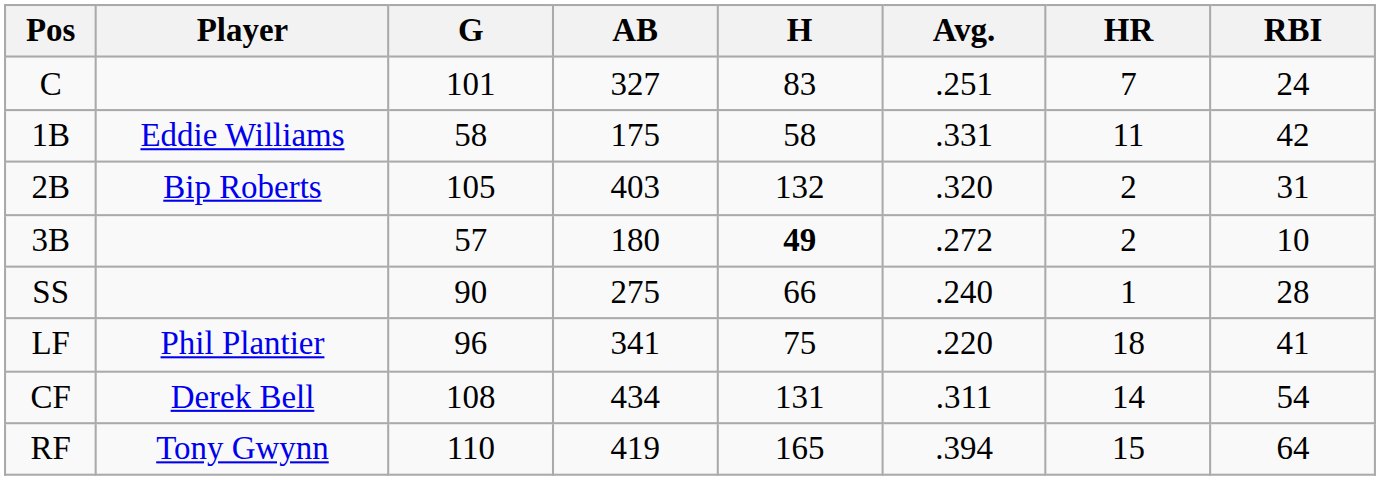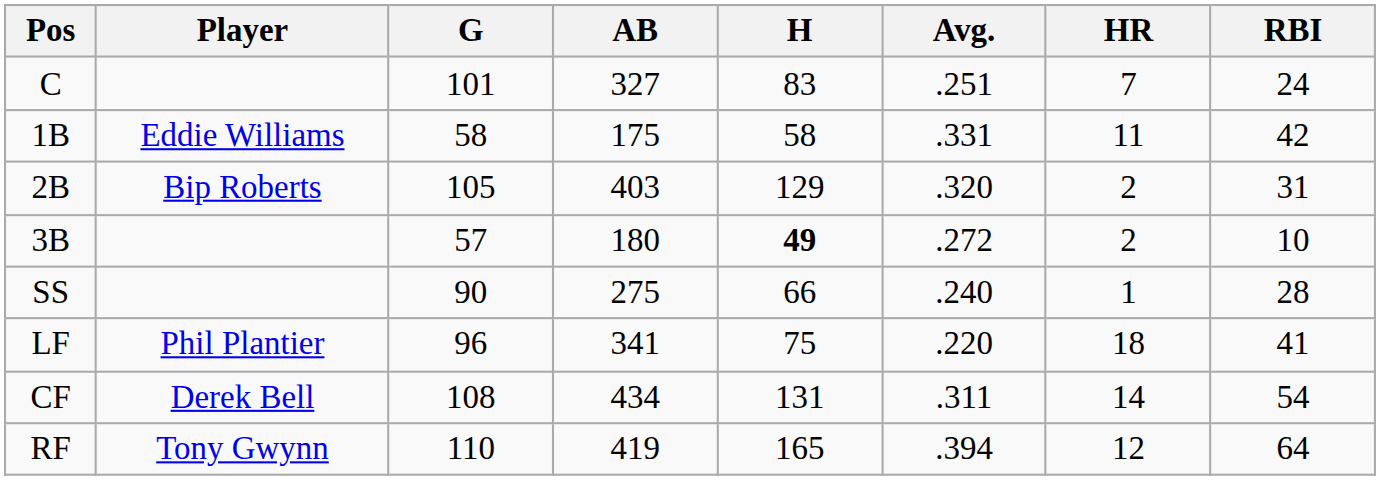 <table class="wikitable sortable">
 <tr>
 <th bgcolor="#DDDDFF" width="5%">Pos</th>
 <th bgcolor="#DDDDFF" width="16%">Player</th>
 <th bgcolor="#DDDDFF" width="9%">G</th>
 <th bgcolor="#DDDDFF" width="9%">AB</th>
 <th bgcolor="#DDDDFF" width="9%">H</th>
 <th bgcolor="#DDDDFF" width="9%">Avg.</th>
 <th bgcolor="#DDDDFF" width="9%">HR</th>
 <th bgcolor="#DDDDFF" width="9%">RBI</th>
 </tr>
 <tr align="center">
 <td>C</td>
 <td></td>
 <td>101</td>
 <td>327</td>
 <td>83</td>
 <td>.251</td>
 <td>7</td>
 <td>24</td>
 </tr>
 <tr align="center">
 <td>1B</td>
 <td><a href='#'>Eddie Williams</a></td>
 <td>58</td>
 <td>175</td>
 <td>58</td>
 <td>.331</td>
 <td>11</td>
 <td>42</td>
 </tr>
 <tr align=center>
 <td>2B</td>
 <td><a href='#'>Bip Roberts</a></td>
 <td>105</td>
 <td>403</td>
-<td>132</td>
+<td>129</td>
 <td>.320</td>
 <td>2</td>
 <td>31</td>
 </tr>
 <tr align=center>
 <td>3B</td>
 <td></td>
 <td>57</td>
 <td>180</td>
 <td><strong>49</strong></td>
 <td>.272</td>
 <td>2</td>
 <td>10</td>
 </tr>
 <tr align="center">
 <td>SS</td>
 <td></td>
 <td>90</td>
 <td>275</td>
 <td>66</td>
 <td>.240</td>
 <td>1</td>
 <td>28</td>
 </tr>
 <tr align="center">
 <td>LF</td>
 <td><a href='#'>Phil Plantier</a></td>
 <td>96</td>
 <td>341</td>
 <td>75</td>
 <td>.220</td>
 <td>18</td>
 <td>41</td>
 </tr>
 <tr align=center>
 <td>CF</td>
 <td><a href='#'>Derek Bell</a></td>
 <td>108</td>
 <td>434</td>
 <td>131</td>
 <td>.311</td>
 <td>14</td>
 <td>54</td>
 </tr>
 <tr align=center>
 <td>RF</td>
 <td><a href='#'>Tony Gwynn</a></td>
 <td>110</td>
 <td>419</td>
 <td>165</td>
 <td>.394</td>
-<td>15</td>
+<td>12</td>
 <td>64</td>
 </tr>
 </table>
